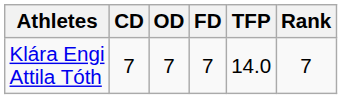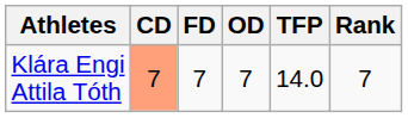 <table class="wikitable" border="1" style="font-size:90%">
 <tr>
 <th>Athletes</th>
 <th>CD</th>
+<th>FD</th>
 <th>OD</th>
-<th>FD</th>
 <th>TFP</th>
 <th>Rank</th>
 </tr>
 <tr align=center>
 <td align=left><a href='#'>Klára Engi</a><br><a href='#'>Attila Tóth</a></td>
-<td>7</td>
+<td style="background: lightsalmon;">7</td>
 <td>7</td>
 <td>7</td>
 <td>14.0</td>
 <td>7</td>
 </tr>
 </table>
